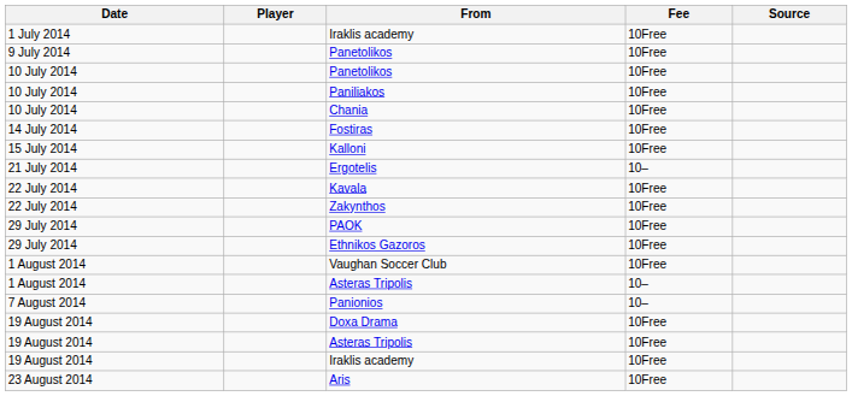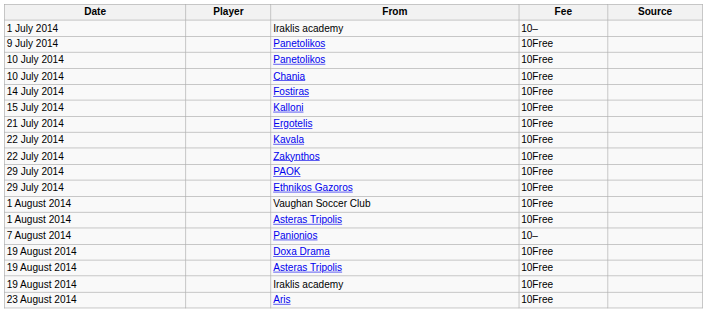 <table class="wikitable sortable" style="text-align:center; width:70%; text-align:left;">
 <tr>
 <th>Date</th>
 <th>Player</th>
 <th>From</th>
 <th>Fee</th>
 <th>Source</th>
 </tr>
 <tr>
 <td>1 July 2014</td>
 <td> </td>
 <td> Iraklis academy</td>
-<td><span>10</span>Free</td>
+<td><span>10</span>–</td>
 <td style="text-align:center;"></td>
 </tr>
 <tr>
 <td>9 July 2014</td>
 <td> </td>
 <td> <a href='#'>Panetolikos</a></td>
 <td><span>10</span>Free</td>
 <td style="text-align:center;"></td>
 </tr>
 <tr>
 <td>10 July 2014</td>
 <td> </td>
 <td> <a href='#'>Panetolikos</a></td>
-<td><span>10</span>Free</td>
-<td style="text-align:center;"></td>
-</tr>
-<tr>
-<td>10 July 2014</td>
-<td> </td>
-<td> <a href='#'>Paniliakos</a></td>
 <td><span>10</span>Free</td>
 <td style="text-align:center;"></td>
 </tr>
 <tr>
 <td>10 July 2014</td>
 <td> </td>
 <td> <a href='#'>Chania</a></td>
 <td><span>10</span>Free</td>
 <td style="text-align:center;"></td>
 </tr>
 <tr>
 <td>14 July 2014</td>
 <td> </td>
 <td> <a href='#'>Fostiras</a></td>
 <td><span>10</span>Free</td>
 <td style="text-align:center;"></td>
 </tr>
 <tr>
 <td>15 July 2014</td>
 <td> </td>
 <td> <a href='#'>Kalloni</a></td>
 <td><span>10</span>Free</td>
 <td style="text-align:center;"></td>
 </tr>
 <tr>
 <td>21 July 2014</td>
 <td> </td>
 <td> <a href='#'>Ergotelis</a></td>
-<td><span>10</span>–</td>
+<td><span>10</span>Free</td>
 <td style="text-align:center;"></td>
 </tr>
 <tr>
 <td>22 July 2014</td>
 <td> </td>
 <td> <a href='#'>Kavala</a></td>
 <td><span>10</span>Free</td>
 <td style="text-align:center;"></td>
 </tr>
 <tr>
 <td>22 July 2014</td>
 <td> </td>
 <td> <a href='#'>Zakynthos</a></td>
 <td><span>10</span>Free</td>
 <td style="text-align:center;"></td>
 </tr>
 <tr>
 <td>29 July 2014</td>
 <td> </td>
 <td> <a href='#'>PAOK</a></td>
 <td><span>10</span>Free</td>
 <td style="text-align:center;"></td>
 </tr>
 <tr>
 <td>29 July 2014</td>
 <td> </td>
 <td> <a href='#'>Ethnikos Gazoros</a></td>
 <td><span>10</span>Free</td>
 <td style="text-align:center;"></td>
 </tr>
 <tr>
 <td>1 August 2014</td>
 <td> </td>
 <td> Vaughan Soccer Club</td>
 <td><span>10</span>Free</td>
 <td style="text-align:center;"></td>
 </tr>
 <tr>
 <td>1 August 2014</td>
 <td></td>
 <td> <a href='#'>Asteras Tripolis</a></td>
-<td><span>10</span>–</td>
+<td><span>10</span>Free</td>
 <td style="text-align:center;"></td>
 </tr>
 <tr>
 <td>7 August 2014</td>
 <td></td>
 <td> <a href='#'>Panionios</a></td>
 <td><span>10</span>–</td>
 <td style="text-align:center;"></td>
 </tr>
 <tr>
 <td>19 August 2014</td>
 <td></td>
 <td> <a href='#'>Doxa Drama</a></td>
 <td><span>10</span>Free</td>
 <td style="text-align:center;"></td>
 </tr>
 <tr>
 <td>19 August 2014</td>
 <td></td>
 <td> <a href='#'>Asteras Tripolis</a></td>
 <td><span>10</span>Free</td>
 <td style="text-align:center;"></td>
 </tr>
 <tr>
 <td>19 August 2014</td>
 <td></td>
 <td> Iraklis academy</td>
 <td><span>10</span>Free</td>
 <td style="text-align:center;"></td>
 </tr>
 <tr>
 <td>23 August 2014</td>
 <td></td>
 <td> <a href='#'>Aris</a></td>
 <td><span>10</span>Free</td>
 <td style="text-align:center;"></td>
 </tr>
 </table>
